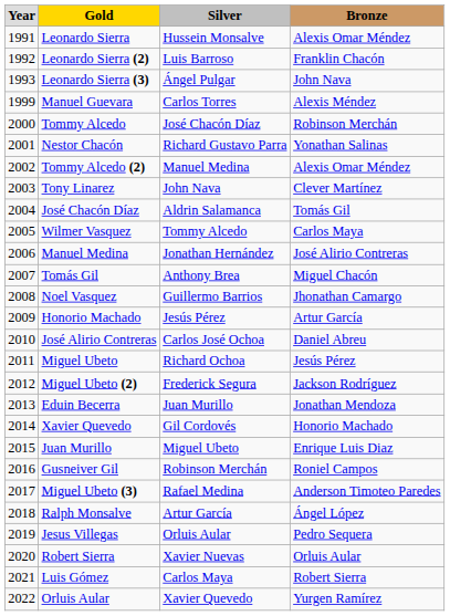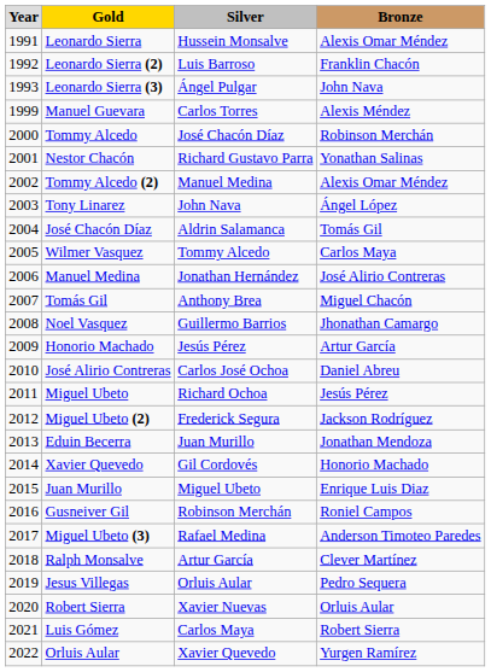 <table class="wikitable" style="text-align:left;">
 <tr>
 <td style="background:#DDDDDD; font-weight:bold; text-align:center;">Year</td>
 <td style="background:gold; font-weight:bold; text-align:center;">Gold</td>
 <td style="background:silver; font-weight:bold; text-align:center;">Silver</td>
 <td style="background:#cc9966; font-weight:bold; text-align:center;">Bronze</td>
 </tr>
 <tr>
 <td>1991</td>
 <td><a href='#'>Leonardo Sierra</a></td>
 <td><a href='#'>Hussein Monsalve</a></td>
 <td><a href='#'>Alexis Omar Méndez</a></td>
 </tr>
 <tr>
 <td>1992</td>
 <td><a href='#'>Leonardo Sierra</a> <strong>(2)</strong></td>
 <td><a href='#'>Luis Barroso</a></td>
 <td><a href='#'>Franklin Chacón</a></td>
 </tr>
 <tr>
 <td>1993</td>
 <td><a href='#'>Leonardo Sierra</a> <strong>(3)</strong></td>
 <td><a href='#'>Ángel Pulgar</a></td>
 <td><a href='#'>John Nava</a></td>
 </tr>
 <tr>
 <td>1999</td>
 <td><a href='#'>Manuel Guevara</a></td>
 <td><a href='#'>Carlos Torres</a></td>
 <td><a href='#'>Alexis Méndez</a></td>
 </tr>
 <tr>
 <td>2000</td>
 <td><a href='#'>Tommy Alcedo</a></td>
 <td><a href='#'>José Chacón Díaz</a></td>
 <td><a href='#'>Robinson Merchán</a></td>
 </tr>
 <tr>
 <td>2001</td>
 <td><a href='#'>Nestor Chacón</a></td>
 <td><a href='#'>Richard Gustavo Parra</a></td>
 <td><a href='#'>Yonathan Salinas</a></td>
 </tr>
 <tr>
 <td>2002</td>
 <td><a href='#'>Tommy Alcedo</a> <strong>(2)</strong></td>
 <td><a href='#'>Manuel Medina</a></td>
 <td><a href='#'>Alexis Omar Méndez</a></td>
 </tr>
 <tr>
 <td>2003</td>
 <td><a href='#'>Tony Linarez</a></td>
 <td><a href='#'>John Nava</a></td>
-<td><a href='#'>Clever Martínez</a></td>
+<td><a href='#'>Ángel López</a></td>
 </tr>
 <tr>
 <td>2004</td>
 <td><a href='#'>José Chacón Díaz</a></td>
 <td><a href='#'>Aldrin Salamanca</a></td>
 <td><a href='#'>Tomás Gil</a></td>
 </tr>
 <tr>
 <td>2005</td>
 <td><a href='#'>Wilmer Vasquez</a></td>
 <td><a href='#'>Tommy Alcedo</a></td>
 <td><a href='#'>Carlos Maya</a></td>
 </tr>
 <tr>
 <td>2006</td>
 <td><a href='#'>Manuel Medina</a></td>
 <td><a href='#'>Jonathan Hernández</a></td>
 <td><a href='#'>José Alirio Contreras</a></td>
 </tr>
 <tr>
 <td>2007</td>
 <td><a href='#'>Tomás Gil</a></td>
 <td><a href='#'>Anthony Brea</a></td>
 <td><a href='#'>Miguel Chacón</a></td>
 </tr>
 <tr>
 <td>2008</td>
 <td><a href='#'>Noel Vasquez</a></td>
 <td><a href='#'>Guillermo Barrios</a></td>
 <td><a href='#'>Jhonathan Camargo</a></td>
 </tr>
 <tr>
 <td>2009</td>
 <td><a href='#'>Honorio Machado</a></td>
 <td><a href='#'>Jesús Pérez</a></td>
 <td><a href='#'>Artur García</a></td>
 </tr>
 <tr>
 <td>2010</td>
 <td><a href='#'>José Alirio Contreras</a></td>
 <td><a href='#'>Carlos José Ochoa</a></td>
 <td><a href='#'>Daniel Abreu</a></td>
 </tr>
 <tr>
 <td>2011</td>
 <td><a href='#'>Miguel Ubeto</a></td>
 <td><a href='#'>Richard Ochoa</a></td>
 <td><a href='#'>Jesús Pérez</a></td>
 </tr>
 <tr>
 <td>2012</td>
 <td><a href='#'>Miguel Ubeto</a> <strong>(2)</strong></td>
 <td><a href='#'>Frederick Segura</a></td>
 <td><a href='#'>Jackson Rodríguez</a></td>
 </tr>
 <tr>
 <td>2013</td>
 <td><a href='#'>Eduin Becerra</a></td>
 <td><a href='#'>Juan Murillo</a></td>
 <td><a href='#'>Jonathan Mendoza</a></td>
 </tr>
 <tr>
 <td>2014</td>
 <td><a href='#'>Xavier Quevedo</a></td>
 <td><a href='#'>Gil Cordovés</a></td>
 <td><a href='#'>Honorio Machado</a></td>
 </tr>
 <tr>
 <td>2015</td>
 <td><a href='#'>Juan Murillo</a></td>
 <td><a href='#'>Miguel Ubeto</a></td>
 <td><a href='#'>Enrique Luis Diaz</a></td>
 </tr>
 <tr>
 <td>2016</td>
 <td><a href='#'>Gusneiver Gil</a></td>
 <td><a href='#'>Robinson Merchán</a></td>
 <td><a href='#'>Roniel Campos</a></td>
 </tr>
 <tr>
 <td>2017</td>
 <td><a href='#'>Miguel Ubeto</a> <strong>(3)</strong></td>
 <td><a href='#'>Rafael Medina</a></td>
 <td><a href='#'>Anderson Timoteo Paredes</a></td>
 </tr>
 <tr>
 <td>2018</td>
 <td><a href='#'>Ralph Monsalve</a></td>
 <td><a href='#'>Artur García</a></td>
-<td><a href='#'>Ángel López</a></td>
+<td><a href='#'>Clever Martínez</a></td>
 </tr>
 <tr>
 <td>2019</td>
 <td><a href='#'>Jesus Villegas</a></td>
 <td><a href='#'>Orluis Aular</a></td>
 <td><a href='#'>Pedro Sequera</a></td>
 </tr>
 <tr>
 <td>2020</td>
 <td><a href='#'>Robert Sierra</a></td>
 <td><a href='#'>Xavier Nuevas</a></td>
 <td><a href='#'>Orluis Aular</a></td>
 </tr>
 <tr>
 <td>2021</td>
 <td><a href='#'>Luis Gómez</a></td>
 <td><a href='#'>Carlos Maya</a></td>
 <td><a href='#'>Robert Sierra</a></td>
 </tr>
 <tr>
 <td>2022</td>
 <td><a href='#'>Orluis Aular</a></td>
 <td><a href='#'>Xavier Quevedo</a></td>
 <td><a href='#'>Yurgen Ramírez</a></td>
 </tr>
 </table>
